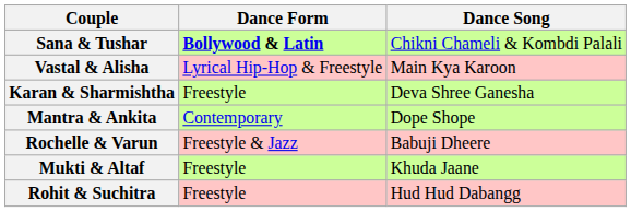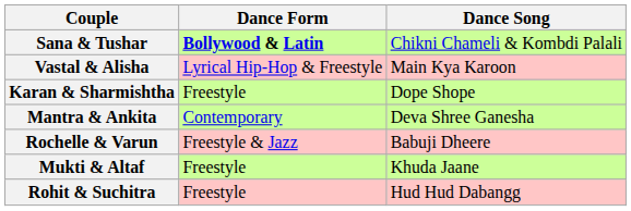 <table class="wikitable" style="text-align:left; font-size:95%; line-height:15px;">
 <tr>
 <th>Couple</th>
 <th>Dance Form</th>
 <th>Dance Song</th>
 </tr>
 <tr>
 <th>Sana & Tushar</th>
 <td style="background:#cf9;"><strong><a href='#'>Bollywood</a> & <a href='#'>Latin</a></strong></td>
 <td style="background:#cf9;"><a href='#'>Chikni Chameli</a> & Kombdi Palali</td>
 </tr>
 <tr>
 <th>Vastal & Alisha</th>
 <td style="background:#ffc6c6;"><a href='#'>Lyrical Hip-Hop</a> & Freestyle</td>
 <td style="background:#ffc6c6;">Main Kya Karoon</td>
 </tr>
 <tr>
 <th>Karan & Sharmishtha</th>
 <td style="background:#cf9;">Freestyle</td>
-<td style="background:#cf9;">Deva Shree Ganesha</td>
+<td style="background:#cf9;">Dope Shope</td>
 </tr>
 <tr>
 <th>Mantra & Ankita</th>
 <td style="background:#cf9;"><a href='#'>Contemporary</a></td>
-<td style="background:#cf9;">Dope Shope</td>
+<td style="background:#cf9;">Deva Shree Ganesha</td>
 </tr>
 <tr>
 <th>Rochelle & Varun</th>
 <td style="background:#ffc6c6;">Freestyle & <a href='#'>Jazz</a></td>
 <td style="background:#ffc6c6;">Babuji Dheere</td>
 </tr>
 <tr>
 <th>Mukti & Altaf</th>
 <td style="background:#cf9;">Freestyle</td>
 <td style="background:#cf9;">Khuda Jaane</td>
 </tr>
 <tr>
 <th>Rohit & Suchitra</th>
 <td style="background:#ffc6c6;">Freestyle</td>
 <td style="background:#ffc6c6;">Hud Hud Dabangg</td>
 </tr>
 </table>
